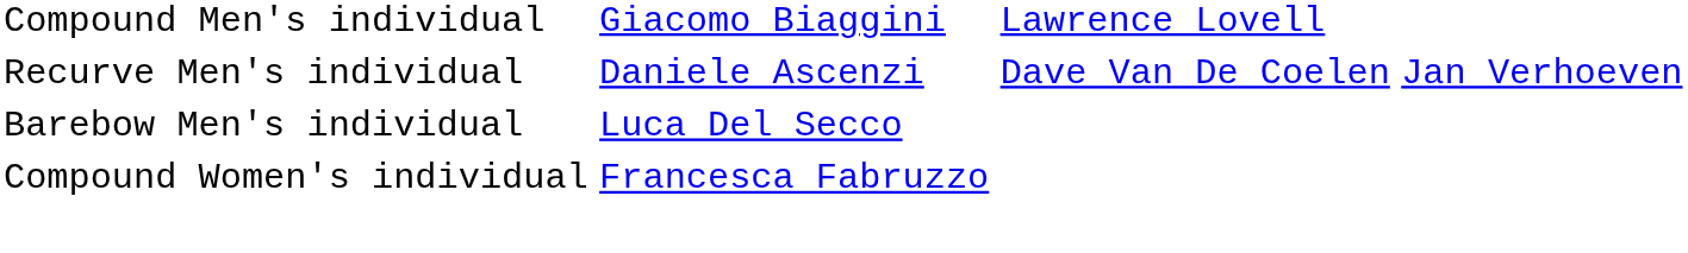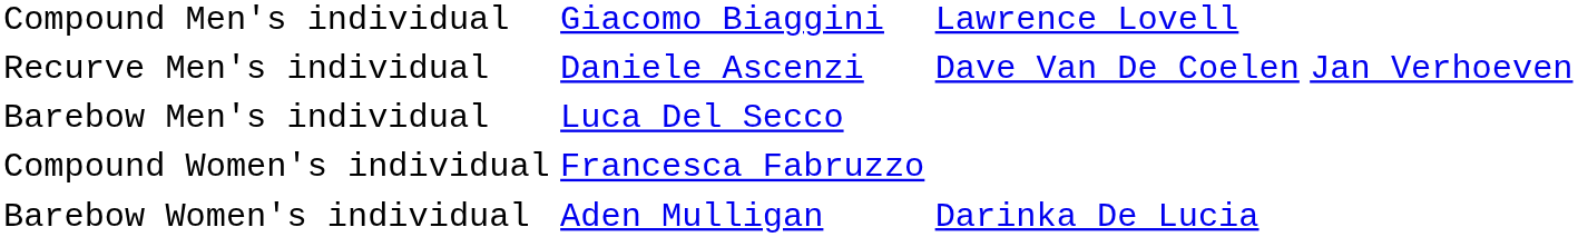 <table>
 <tr>
 <td>Compound Men's individual<br></td>
 <td> <a href='#'>Giacomo Biaggini</a></td>
 <td> <a href='#'>Lawrence Lovell</a></td>
 <td></td>
 </tr>
 <tr>
 <td>Recurve Men's individual<br></td>
 <td> <a href='#'>Daniele Ascenzi</a></td>
 <td> <a href='#'>Dave Van De Coelen</a></td>
 <td> <a href='#'>Jan Verhoeven</a></td>
 </tr>
 <tr>
 <td>Barebow Men's individual<br></td>
 <td> <a href='#'>Luca Del Secco</a></td>
 <td></td>
 <td></td>
 </tr>
 <tr>
 <td>Compound Women's individual<br></td>
 <td> <a href='#'>Francesca Fabruzzo</a></td>
 <td></td>
 <td></td>
 </tr>
+<tr>
+<td>Barebow Women's individual<br></td>
+<td> <a href='#'>Aden Mulligan</a></td>
+<td> <a href='#'>Darinka De Lucia</a></td>
+<td></td>
+</tr>
 </table>
